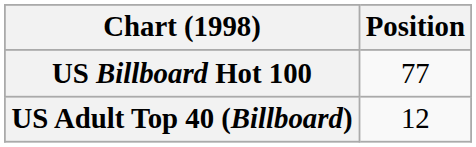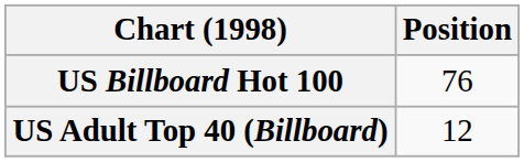 <table class="wikitable plainrowheaders" style="text-align:center">
 <tr>
 <th>Chart (1998)</th>
 <th>Position</th>
 </tr>
 <tr>
 <th scope="row">US <em>Billboard</em> Hot 100</th>
-<td>77</td>
+<td>76</td>
 </tr>
 <tr>
 <th scope="row">US Adult Top 40 (<em>Billboard</em>)</th>
 <td>12</td>
 </tr>
 </table>
